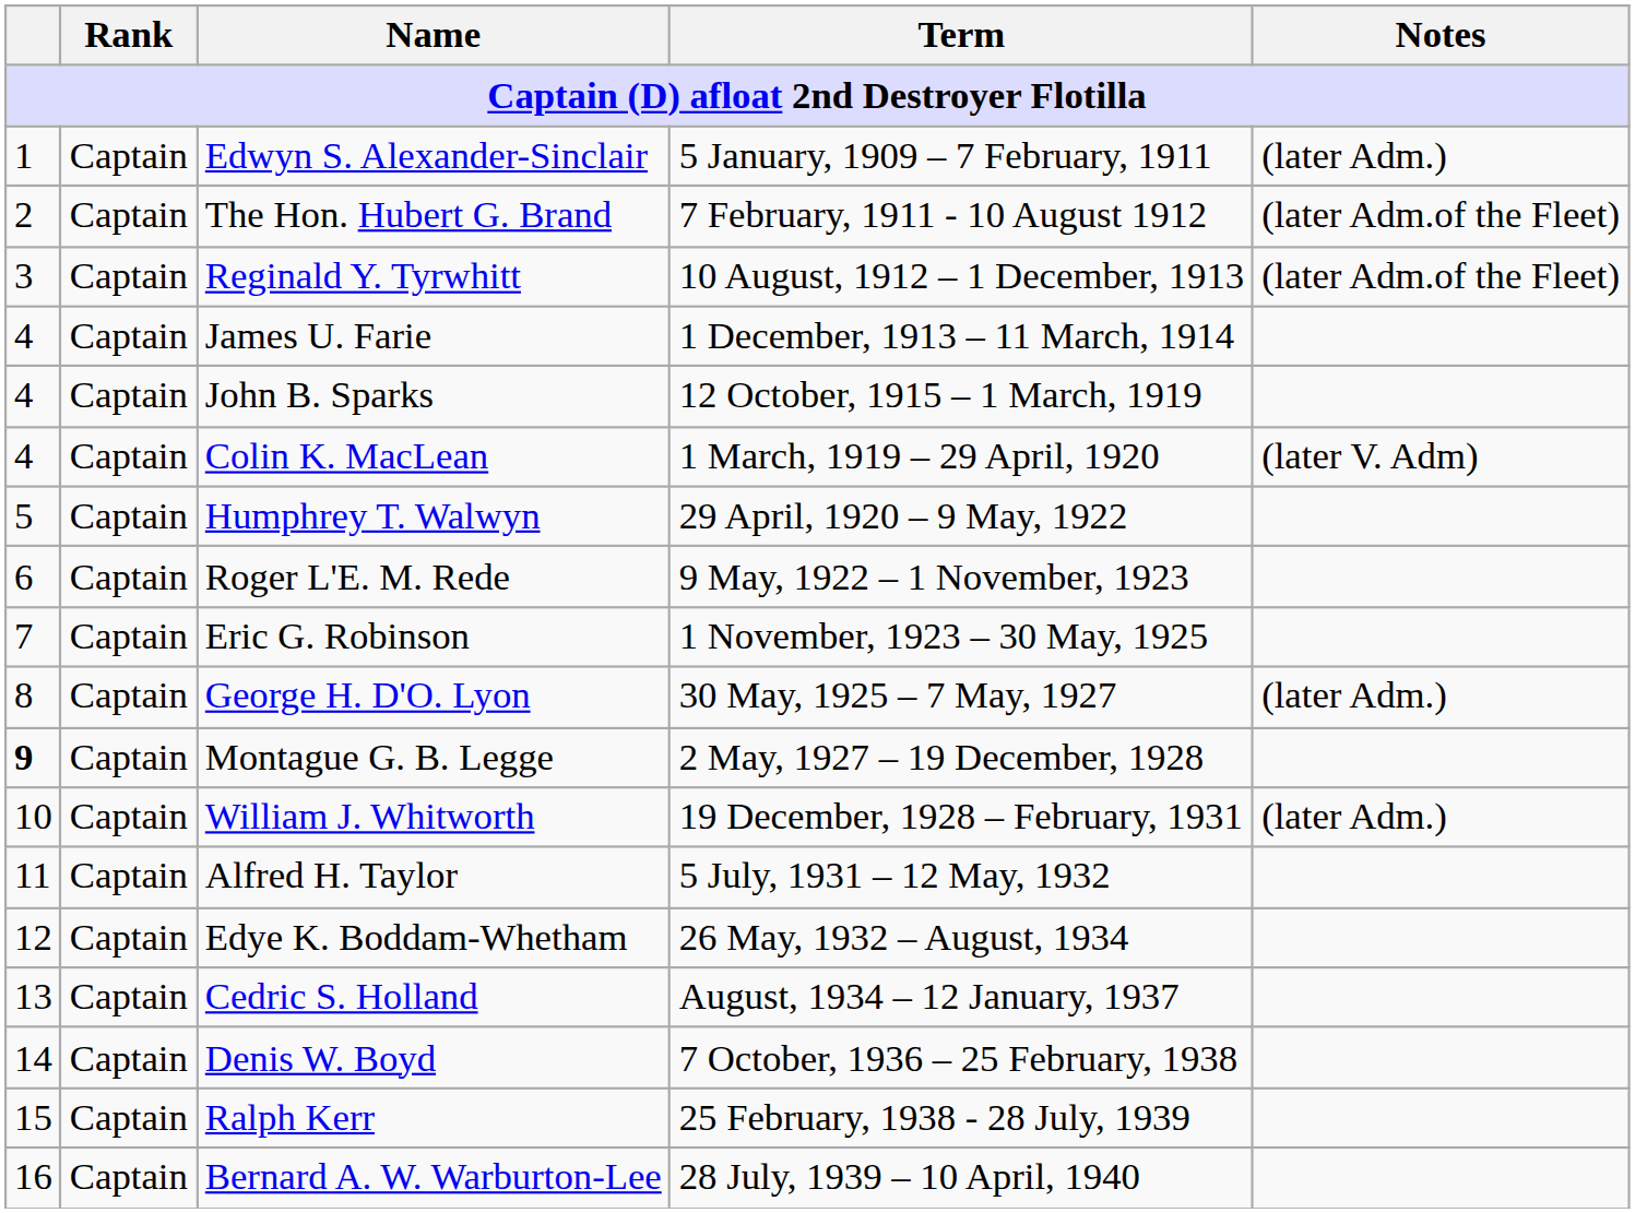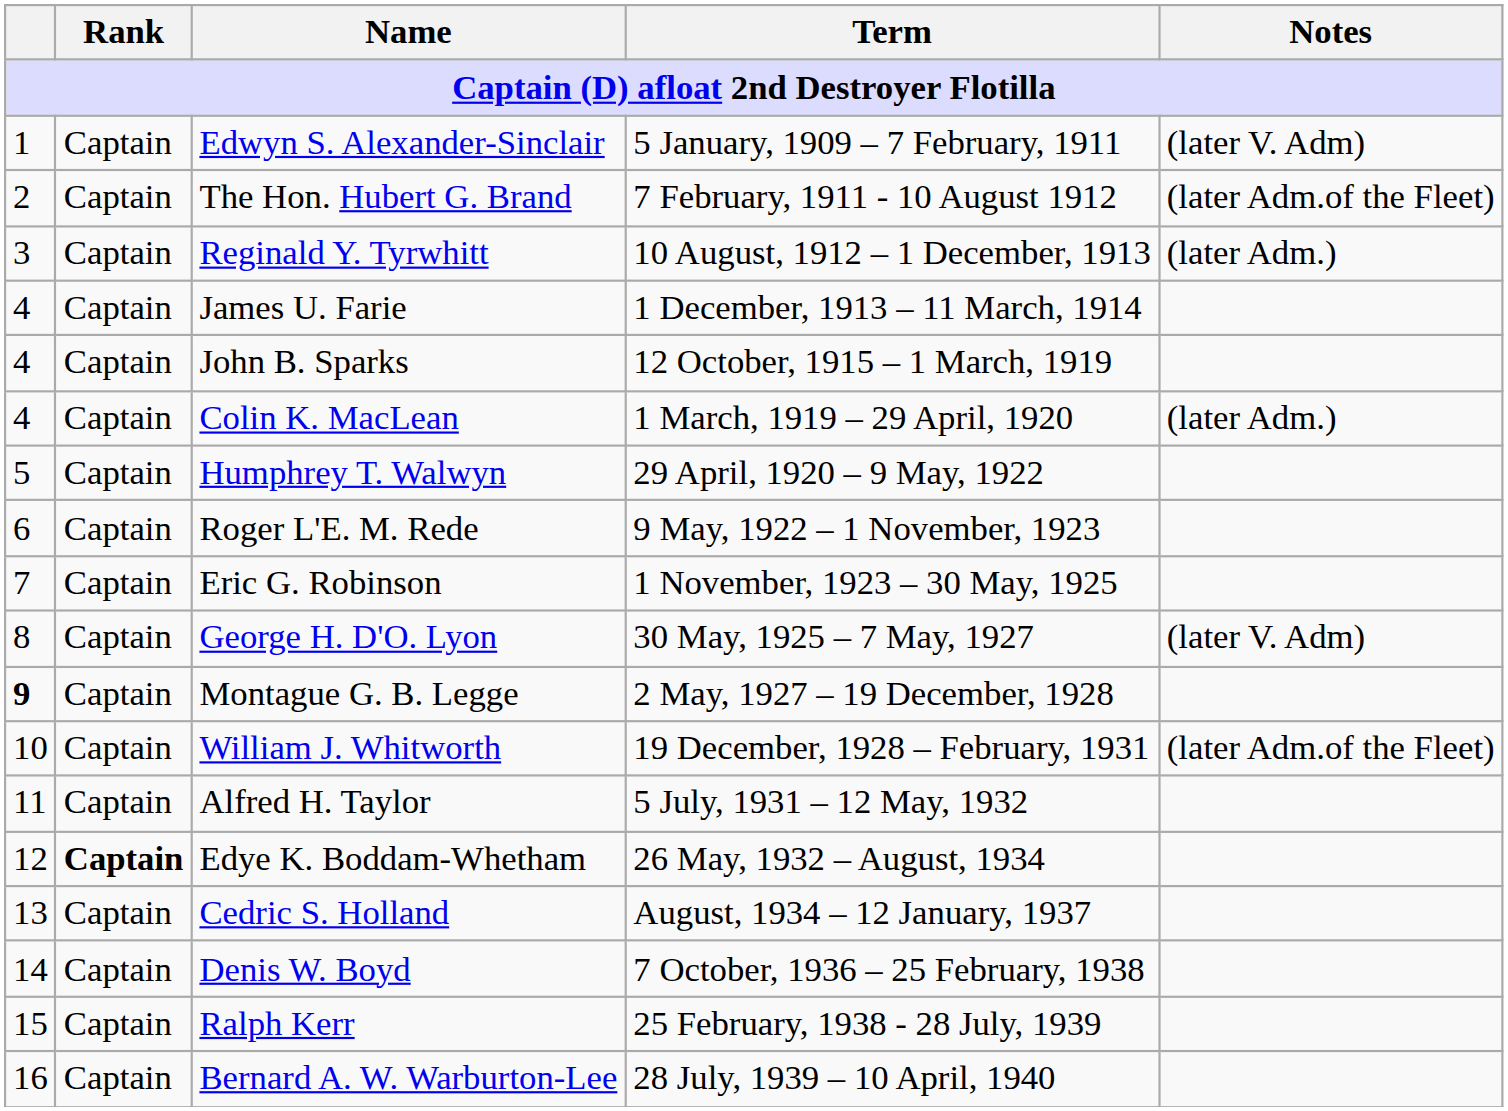 <table class="wikitable">
 <tr>
 <th></th>
 <th>Rank</th>
 <th>Name</th>
 <th>Term</th>
 <th>Notes</th>
 </tr>
 <tr>
 <td colspan="5" align="center" style="background:#dcdcfe;"><strong><a href='#'>Captain (D) afloat</a> 2nd Destroyer Flotilla</strong></td>
 </tr>
 <tr>
 <td>1</td>
 <td>Captain</td>
 <td><a href='#'>Edwyn S. Alexander-Sinclair</a></td>
 <td>5 January, 1909 – 7 February, 1911</td>
-<td>(later Adm.)</td>
+<td>(later V. Adm)</td>
 </tr>
 <tr>
 <td>2</td>
 <td>Captain</td>
 <td>The Hon. <a href='#'>Hubert G. Brand</a></td>
 <td>7 February, 1911 - 10 August 1912</td>
 <td>(later Adm.of the Fleet)</td>
 </tr>
 <tr>
 <td>3</td>
 <td>Captain</td>
 <td><a href='#'>Reginald Y. Tyrwhitt</a></td>
 <td>10 August, 1912 – 1 December, 1913</td>
-<td>(later Adm.of the Fleet)</td>
+<td>(later Adm.)</td>
 </tr>
 <tr>
 <td>4</td>
 <td>Captain</td>
 <td>James U. Farie</td>
 <td>1 December, 1913 – 11 March, 1914</td>
 <td></td>
 </tr>
 <tr>
 <td>4</td>
 <td>Captain</td>
 <td>John B. Sparks</td>
 <td>12 October, 1915 – 1 March, 1919</td>
 <td></td>
 </tr>
 <tr>
 <td>4</td>
 <td>Captain</td>
 <td><a href='#'>Colin K. MacLean</a></td>
 <td>1 March, 1919 – 29 April, 1920</td>
-<td>(later V. Adm)</td>
+<td>(later Adm.)</td>
 </tr>
 <tr>
 <td>5</td>
 <td>Captain</td>
 <td><a href='#'>Humphrey T. Walwyn</a></td>
 <td>29 April, 1920 – 9 May, 1922</td>
 <td></td>
 </tr>
 <tr>
 <td>6</td>
 <td>Captain</td>
 <td>Roger L'E. M. Rede</td>
 <td>9 May, 1922 – 1 November, 1923</td>
 <td></td>
 </tr>
 <tr>
 <td>7</td>
 <td>Captain</td>
 <td>Eric G. Robinson</td>
 <td>1 November, 1923 – 30 May, 1925</td>
 <td></td>
 </tr>
 <tr>
 <td>8</td>
 <td>Captain</td>
 <td><a href='#'>George H. D'O. Lyon</a></td>
 <td>30 May, 1925 – 7 May, 1927</td>
-<td>(later Adm.)</td>
+<td>(later V. Adm)</td>
 </tr>
 <tr>
 <td><strong>9</strong></td>
 <td>Captain</td>
 <td>Montague G. B. Legge</td>
 <td>2 May, 1927 – 19 December, 1928</td>
 <td></td>
 </tr>
 <tr>
 <td>10</td>
 <td>Captain</td>
 <td><a href='#'>William J. Whitworth</a></td>
 <td>19 December, 1928 – February, 1931</td>
-<td>(later Adm.)</td>
+<td>(later Adm.of the Fleet)</td>
 </tr>
 <tr>
 <td>11</td>
 <td>Captain</td>
 <td>Alfred H. Taylor</td>
 <td>5 July, 1931 – 12 May, 1932</td>
 <td></td>
 </tr>
 <tr>
 <td>12</td>
-<td>Captain</td>
+<td><strong>Captain</strong></td>
 <td>Edye K. Boddam-Whetham</td>
 <td>26 May, 1932 – August, 1934</td>
 <td></td>
 </tr>
 <tr>
 <td>13</td>
 <td>Captain</td>
 <td><a href='#'>Cedric S. Holland</a></td>
 <td>August, 1934 – 12 January, 1937</td>
 <td></td>
 </tr>
 <tr>
 <td>14</td>
 <td>Captain</td>
 <td><a href='#'>Denis W. Boyd</a></td>
 <td>7 October, 1936 – 25 February, 1938</td>
 <td></td>
 </tr>
 <tr>
 <td>15</td>
 <td>Captain</td>
 <td><a href='#'>Ralph Kerr</a></td>
 <td>25 February, 1938 - 28 July, 1939</td>
 <td></td>
 </tr>
 <tr>
 <td>16</td>
 <td>Captain</td>
 <td><a href='#'>Bernard A. W. Warburton-Lee</a></td>
 <td>28 July, 1939 – 10 April, 1940</td>
 <td></td>
 </tr>
 <tr>
 </tr>
 </table>
